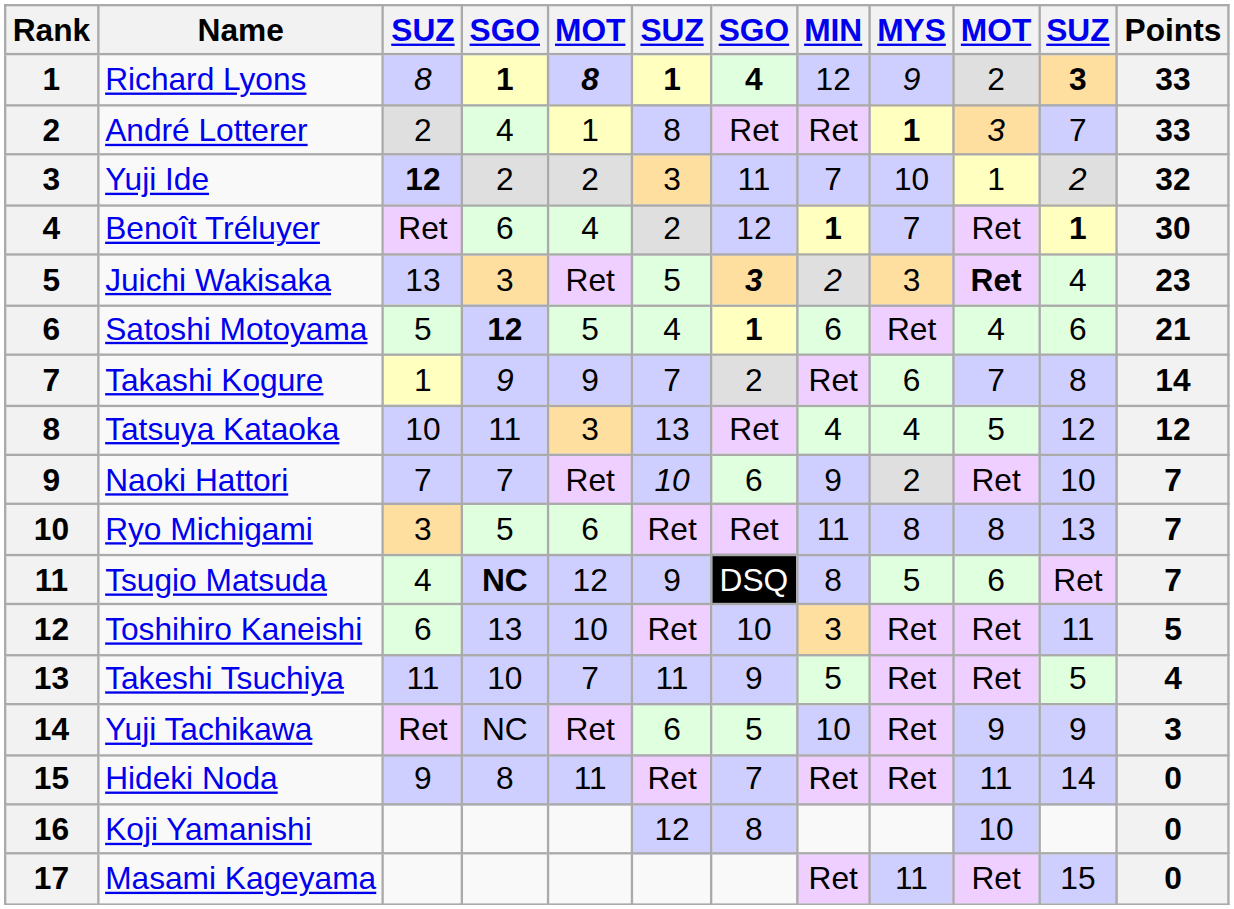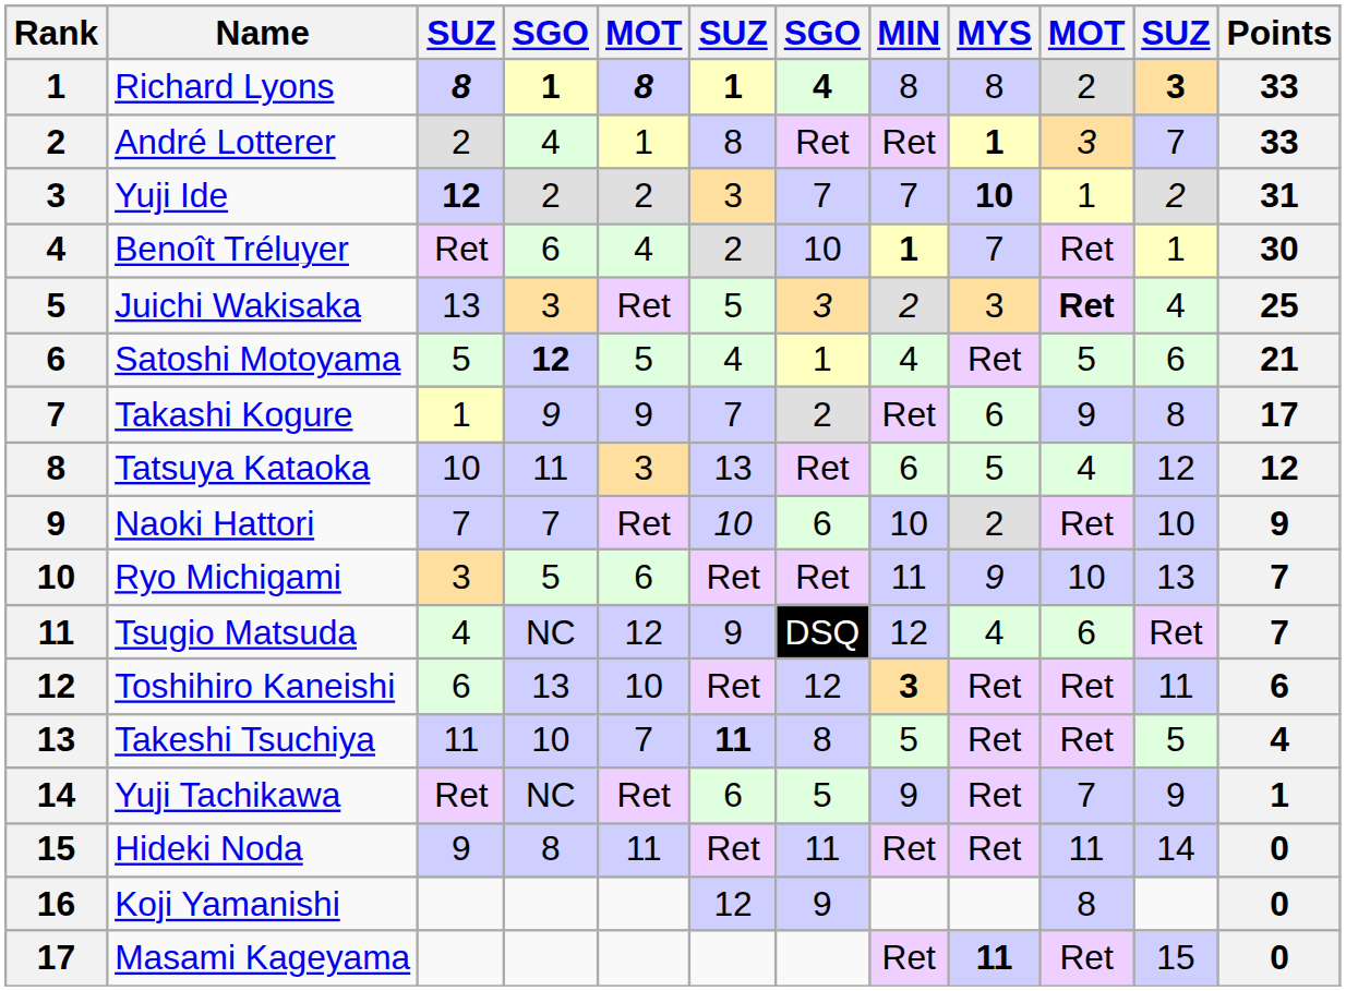 <table class="wikitable" style="font-size: 85%; text-align:center">
 <tr>
 <th>Rank</th>
 <th>Name</th>
 <th><a href='#'>SUZ</a><br></th>
 <th><a href='#'>SGO</a><br></th>
 <th><a href='#'>MOT</a><br></th>
 <th><a href='#'>SUZ</a><br></th>
 <th><a href='#'>SGO</a><br></th>
 <th><a href='#'>MIN</a><br></th>
 <th><a href='#'>MYS</a><br></th>
 <th><a href='#'>MOT</a><br></th>
 <th><a href='#'>SUZ</a><br></th>
 <th>Points</th>
 </tr>
 <tr>
 <th>1</th>
 <td align="left"> <a href='#'>Richard Lyons</a></td>
-<td style="background:#CFCFFF;"><em>8</em></td>
+<td style="background:#CFCFFF;"><strong><em>8</em></strong></td>
 <td style="background:#FFFFBF;"><strong>1</strong></td>
 <td style="background:#CFCFFF;"><strong><em>8</em></strong></td>
 <td style="background:#FFFFBF;"><strong>1</strong></td>
 <td style="background:#DFFFDF;"><strong>4</strong></td>
-<td style="background:#CFCFFF;">12</td>
-<td style="background:#CFCFFF;"><em>9</em></td>
+<td style="background:#CFCFFF;">8</td>
+<td style="background:#CFCFFF;">8</td>
 <td style="background:#DFDFDF;">2</td>
 <td style="background:#FFDF9F;"><strong>3</strong></td>
 <th>33</th>
 </tr>
 <tr>
 <th>2</th>
 <td align="left"> <a href='#'>André Lotterer</a></td>
 <td style="background:#DFDFDF;">2</td>
 <td style="background:#DFFFDF;">4</td>
 <td style="background:#FFFFBF;">1</td>
 <td style="background:#CFCFFF;">8</td>
 <td style="background:#EFCFFF;">Ret</td>
 <td style="background:#EFCFFF;">Ret</td>
 <td style="background:#FFFFBF;"><strong>1</strong></td>
 <td style="background:#FFDF9F;"><em>3</em></td>
 <td style="background:#CFCFFF;">7</td>
 <th>33</th>
 </tr>
 <tr>
 <th>3</th>
 <td align="left"> <a href='#'>Yuji Ide</a></td>
 <td style="background:#CFCFFF;"><strong>12</strong></td>
 <td style="background:#DFDFDF;">2</td>
 <td style="background:#DFDFDF;">2</td>
 <td style="background:#FFDF9F;">3</td>
-<td style="background:#CFCFFF;">11</td>
 <td style="background:#CFCFFF;">7</td>
-<td style="background:#CFCFFF;">10</td>
+<td style="background:#CFCFFF;">7</td>
+<td style="background:#CFCFFF;"><strong>10</strong></td>
 <td style="background:#FFFFBF;">1</td>
 <td style="background:#DFDFDF;"><em>2</em></td>
-<th>32</th>
+<th>31</th>
 </tr>
 <tr>
 <th>4</th>
 <td align="left"> <a href='#'>Benoît Tréluyer</a></td>
 <td style="background:#EFCFFF;">Ret</td>
 <td style="background:#DFFFDF;">6</td>
 <td style="background:#DFFFDF;">4</td>
 <td style="background:#DFDFDF;">2</td>
-<td style="background:#CFCFFF;">12</td>
+<td style="background:#CFCFFF;">10</td>
 <td style="background:#FFFFBF;"><strong>1</strong></td>
 <td style="background:#CFCFFF;">7</td>
 <td style="background:#EFCFFF;">Ret</td>
-<td style="background:#FFFFBF;"><strong>1</strong></td>
+<td style="background:#FFFFBF;">1</td>
 <th>30</th>
 </tr>
 <tr>
 <th>5</th>
 <td align="left"> <a href='#'>Juichi Wakisaka</a></td>
 <td style="background:#CFCFFF;">13</td>
 <td style="background:#FFDF9F;">3</td>
 <td style="background:#EFCFFF;">Ret</td>
 <td style="background:#DFFFDF;">5</td>
-<td style="background:#FFDF9F;"><strong><em>3</em></strong></td>
+<td style="background:#FFDF9F;"><em>3</em></td>
 <td style="background:#DFDFDF;"><em>2</em></td>
 <td style="background:#FFDF9F;">3</td>
 <td style="background:#EFCFFF;"><strong>Ret</strong></td>
 <td style="background:#DFFFDF;">4</td>
-<th>23</th>
+<th>25</th>
 </tr>
 <tr>
 <th>6</th>
 <td align="left"> <a href='#'>Satoshi Motoyama</a></td>
 <td style="background:#DFFFDF;">5</td>
 <td style="background:#CFCFFF;"><strong>12</strong></td>
 <td style="background:#DFFFDF;">5</td>
 <td style="background:#DFFFDF;">4</td>
-<td style="background:#FFFFBF;"><strong>1</strong></td>
-<td style="background:#DFFFDF;">6</td>
+<td style="background:#FFFFBF;">1</td>
+<td style="background:#DFFFDF;">4</td>
 <td style="background:#EFCFFF;">Ret</td>
-<td style="background:#DFFFDF;">4</td>
+<td style="background:#DFFFDF;">5</td>
 <td style="background:#DFFFDF;">6</td>
 <th>21</th>
 </tr>
 <tr>
 <th>7</th>
 <td align="left"> <a href='#'>Takashi Kogure</a></td>
 <td style="background:#FFFFBF;">1</td>
 <td style="background:#CFCFFF;"><em>9</em></td>
 <td style="background:#CFCFFF;">9</td>
 <td style="background:#CFCFFF;">7</td>
 <td style="background:#DFDFDF;">2</td>
 <td style="background:#EFCFFF;">Ret</td>
 <td style="background:#DFFFDF;">6</td>
-<td style="background:#CFCFFF;">7</td>
+<td style="background:#CFCFFF;">9</td>
 <td style="background:#CFCFFF;">8</td>
-<th>14</th>
+<th>17</th>
 </tr>
 <tr>
 <th>8</th>
 <td align="left"> <a href='#'>Tatsuya Kataoka</a></td>
 <td style="background:#CFCFFF;">10</td>
 <td style="background:#CFCFFF;">11</td>
 <td style="background:#FFDF9F;">3</td>
 <td style="background:#CFCFFF;">13</td>
 <td style="background:#EFCFFF;">Ret</td>
+<td style="background:#DFFFDF;">6</td>
+<td style="background:#DFFFDF;">5</td>
 <td style="background:#DFFFDF;">4</td>
-<td style="background:#DFFFDF;">4</td>
-<td style="background:#DFFFDF;">5</td>
 <td style="background:#CFCFFF;">12</td>
 <th>12</th>
 </tr>
 <tr>
 <th>9</th>
 <td align="left"> <a href='#'>Naoki Hattori</a></td>
 <td style="background:#CFCFFF;">7</td>
 <td style="background:#CFCFFF;">7</td>
 <td style="background:#EFCFFF;">Ret</td>
 <td style="background:#CFCFFF;"><em>10</em></td>
 <td style="background:#DFFFDF;">6</td>
-<td style="background:#CFCFFF;">9</td>
+<td style="background:#CFCFFF;">10</td>
 <td style="background:#DFDFDF;">2</td>
 <td style="background:#EFCFFF;">Ret</td>
 <td style="background:#CFCFFF;">10</td>
-<th>7</th>
+<th>9</th>
 </tr>
 <tr>
 <th>10</th>
 <td align="left"> <a href='#'>Ryo Michigami</a></td>
 <td style="background:#FFDF9F;">3</td>
 <td style="background:#DFFFDF;">5</td>
 <td style="background:#DFFFDF;">6</td>
 <td style="background:#EFCFFF;">Ret</td>
 <td style="background:#EFCFFF;">Ret</td>
 <td style="background:#CFCFFF;">11</td>
-<td style="background:#CFCFFF;">8</td>
-<td style="background:#CFCFFF;">8</td>
+<td style="background:#CFCFFF;"><em>9</em></td>
+<td style="background:#CFCFFF;">10</td>
 <td style="background:#CFCFFF;">13</td>
 <th>7</th>
 </tr>
 <tr>
 <th>11</th>
 <td align="left"> <a href='#'>Tsugio Matsuda</a></td>
 <td style="background:#DFFFDF;">4</td>
-<td style="background:#CFCFFF;"><strong>NC</strong></td>
+<td style="background:#CFCFFF;">NC</td>
 <td style="background:#CFCFFF;">12</td>
 <td style="background:#CFCFFF;">9</td>
 <td style="background:#000; color:white;">DSQ</td>
-<td style="background:#CFCFFF;">8</td>
-<td style="background:#DFFFDF;">5</td>
+<td style="background:#CFCFFF;">12</td>
+<td style="background:#DFFFDF;">4</td>
 <td style="background:#DFFFDF;">6</td>
 <td style="background:#EFCFFF;">Ret</td>
 <th>7</th>
 </tr>
 <tr>
 <th>12</th>
 <td align="left"> <a href='#'>Toshihiro Kaneishi</a></td>
 <td style="background:#DFFFDF;">6</td>
 <td style="background:#CFCFFF;">13</td>
 <td style="background:#CFCFFF;">10</td>
 <td style="background:#EFCFFF;">Ret</td>
-<td style="background:#CFCFFF;">10</td>
-<td style="background:#FFDF9F;">3</td>
+<td style="background:#CFCFFF;">12</td>
+<td style="background:#FFDF9F;"><strong>3</strong></td>
 <td style="background:#EFCFFF;">Ret</td>
 <td style="background:#EFCFFF;">Ret</td>
 <td style="background:#CFCFFF;">11</td>
-<th>5</th>
+<th>6</th>
 </tr>
 <tr>
 <th>13</th>
 <td align="left"> <a href='#'>Takeshi Tsuchiya</a></td>
 <td style="background:#CFCFFF;">11</td>
 <td style="background:#CFCFFF;">10</td>
 <td style="background:#CFCFFF;">7</td>
-<td style="background:#CFCFFF;">11</td>
-<td style="background:#CFCFFF;">9</td>
+<td style="background:#CFCFFF;"><strong>11</strong></td>
+<td style="background:#CFCFFF;">8</td>
 <td style="background:#DFFFDF;">5</td>
 <td style="background:#EFCFFF;">Ret</td>
 <td style="background:#EFCFFF;">Ret</td>
 <td style="background:#DFFFDF;">5</td>
 <th>4</th>
 </tr>
 <tr>
 <th>14</th>
 <td align="left"> <a href='#'>Yuji Tachikawa</a></td>
 <td style="background:#EFCFFF;">Ret</td>
 <td style="background:#CFCFFF;">NC</td>
 <td style="background:#EFCFFF;">Ret</td>
 <td style="background:#DFFFDF;">6</td>
 <td style="background:#DFFFDF;">5</td>
-<td style="background:#CFCFFF;">10</td>
+<td style="background:#CFCFFF;">9</td>
 <td style="background:#EFCFFF;">Ret</td>
+<td style="background:#CFCFFF;">7</td>
 <td style="background:#CFCFFF;">9</td>
-<td style="background:#CFCFFF;">9</td>
-<th>3</th>
+<th>1</th>
 </tr>
 <tr>
 <th>15</th>
 <td align="left"> <a href='#'>Hideki Noda</a></td>
 <td style="background:#CFCFFF;">9</td>
 <td style="background:#CFCFFF;">8</td>
 <td style="background:#CFCFFF;">11</td>
 <td style="background:#EFCFFF;">Ret</td>
-<td style="background:#CFCFFF;">7</td>
+<td style="background:#CFCFFF;">11</td>
 <td style="background:#EFCFFF;">Ret</td>
 <td style="background:#EFCFFF;">Ret</td>
 <td style="background:#CFCFFF;">11</td>
 <td style="background:#CFCFFF;">14</td>
 <th>0</th>
 </tr>
 <tr>
 <th>16</th>
 <td align="left"> <a href='#'>Koji Yamanishi</a></td>
 <td></td>
 <td></td>
 <td></td>
 <td style="background:#CFCFFF;">12</td>
-<td style="background:#CFCFFF;">8</td>
+<td style="background:#CFCFFF;">9</td>
 <td></td>
 <td></td>
-<td style="background:#CFCFFF;">10</td>
+<td style="background:#CFCFFF;">8</td>
 <td></td>
 <th>0</th>
 </tr>
 <tr>
 <th>17</th>
 <td align="left"> <a href='#'>Masami Kageyama</a></td>
 <td></td>
 <td></td>
 <td></td>
 <td></td>
 <td></td>
 <td style="background:#EFCFFF;">Ret</td>
-<td style="background:#CFCFFF;">11</td>
+<td style="background:#CFCFFF;"><strong>11</strong></td>
 <td style="background:#EFCFFF;">Ret</td>
 <td style="background:#CFCFFF;">15</td>
 <th>0</th>
 </tr>
 </table>
